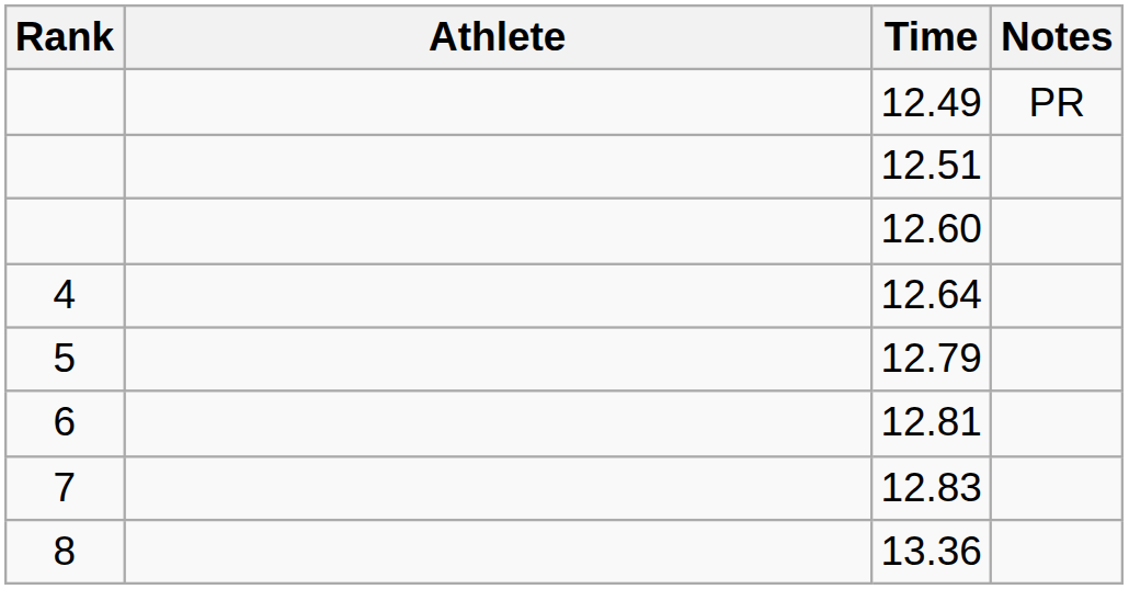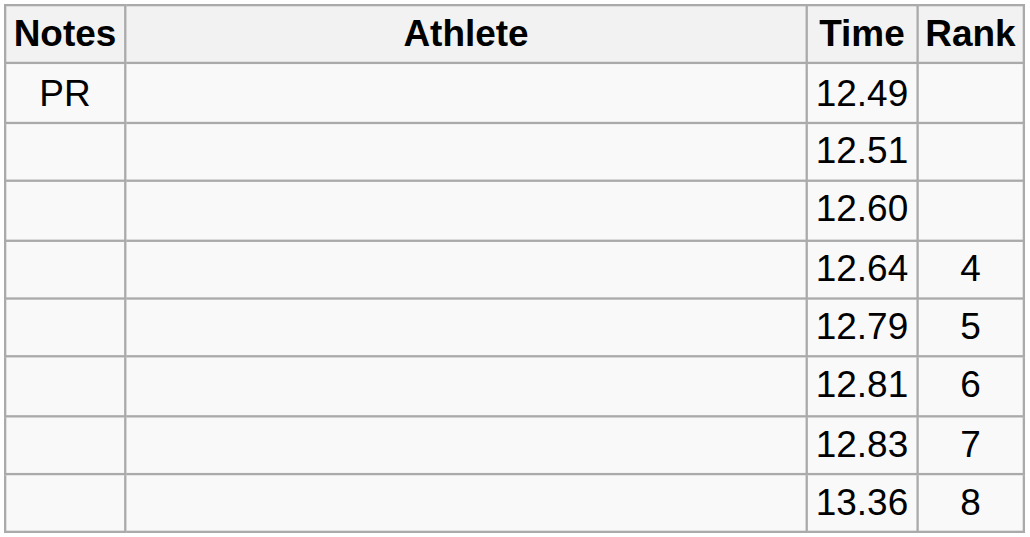 <table class="wikitable" style="text-align:center">
 <tr>
-<th>Rank</th>
+<th>Notes</th>
 <th Style="width:18em">Athlete</th>
 <th>Time</th>
-<th>Notes</th>
+<th>Rank</th>
 </tr>
 <tr>
-<td></td>
+<td>PR</td>
 <td style="text-align:left"></td>
 <td>12.49</td>
-<td>PR</td>
+<td></td>
 </tr>
 <tr>
 <td></td>
 <td style="text-align:left"></td>
 <td>12.51</td>
 <td></td>
 </tr>
 <tr>
 <td></td>
 <td style="text-align:left"></td>
 <td>12.60</td>
 <td></td>
 </tr>
 <tr>
-<td>4</td>
+<td></td>
 <td style="text-align:left"></td>
 <td>12.64</td>
-<td></td>
+<td>4</td>
 </tr>
 <tr>
-<td>5</td>
+<td></td>
 <td style="text-align:left"></td>
 <td>12.79</td>
-<td></td>
+<td>5</td>
 </tr>
 <tr>
-<td>6</td>
+<td></td>
 <td style="text-align:left"></td>
 <td>12.81</td>
-<td></td>
+<td>6</td>
 </tr>
 <tr>
-<td>7</td>
+<td></td>
 <td style="text-align:left"></td>
 <td>12.83</td>
-<td></td>
+<td>7</td>
 </tr>
 <tr>
-<td>8</td>
+<td></td>
 <td style="text-align:left"></td>
 <td>13.36</td>
-<td></td>
+<td>8</td>
 </tr>
 </table>
